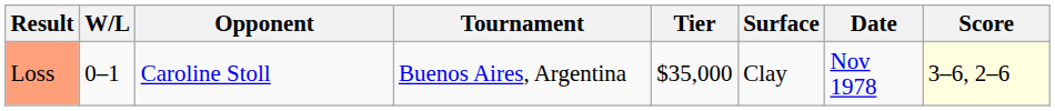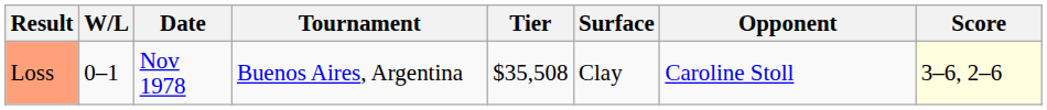 <table class="sortable wikitable">
 <tr>
 <th style="width:40px">Result</th>
 <th style="width:30px" class="unsortable">W/L</th>
-<th style="width:170px">Opponent</th>
+<th style="width:60px">Date</th>
 <th style="width:170px">Tournament</th>
 <th style="width:40px">Tier</th>
 <th style="width:50px">Surface</th>
-<th style="width:60px">Date</th>
+<th style="width:170px">Opponent</th>
 <th style="width:80px" class="unsortable">Score</th>
 </tr>
 <tr>
 <td style="background:#FFA07A;">Loss</td>
 <td>0–1</td>
+<td><a href='#'>Nov 1978</a></td>
+<td><a href='#'>Buenos Aires</a>, Argentina</td>
+<td>$35,508</td>
+<td>Clay</td>
 <td> <a href='#'>Caroline Stoll</a></td>
-<td><a href='#'>Buenos Aires</a>, Argentina</td>
-<td>$35,000</td>
-<td>Clay</td>
-<td><a href='#'>Nov 1978</a></td>
 <td style="background: lightyellow;">3–6, 2–6</td>
 </tr>
 </table>
